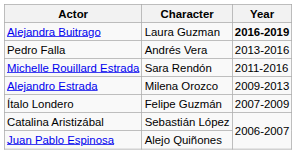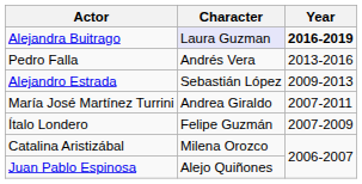 <table class="wikitable" style="font-size:95%;">
 <tr>
 <th>Actor</th>
 <th>Character</th>
 <th>Year</th>
 </tr>
 <tr>
 <td><a href='#'>Alejandra Buitrago</a></td>
-<td>Laura Guzman</td>
+<td style="background: lavender;">Laura Guzman</td>
 <td><strong>2016-2019</strong></td>
 </tr>
 <tr>
 <td>Pedro Falla</td>
 <td>Andrés Vera</td>
 <td>2013-2016</td>
 </tr>
 <tr>
-<td><a href='#'>Michelle Rouillard Estrada</a></td>
-<td>Sara Rendón</td>
-<td>2011-2016</td>
+<td><a href='#'>Alejandro Estrada</a></td>
+<td>Sebastián López</td>
+<td>2009-2013</td>
 </tr>
 <tr>
-<td><a href='#'>Alejandro Estrada</a></td>
-<td>Milena Orozco</td>
-<td>2009-2013</td>
+<td>María José Martínez Turrini</td>
+<td>Andrea Giraldo</td>
+<td>2007-2011</td>
 </tr>
 <tr>
 <td>Ítalo Londero</td>
 <td>Felipe Guzmán</td>
 <td>2007-2009</td>
 </tr>
 <tr>
 <td>Catalina Aristizábal</td>
-<td>Sebastián López</td>
+<td>Milena Orozco</td>
 <td rowspan="2">2006-2007</td>
 </tr>
 <tr>
 <td><a href='#'>Juan Pablo Espinosa</a></td>
 <td>Alejo Quiñones</td>
 </tr>
 </table>
